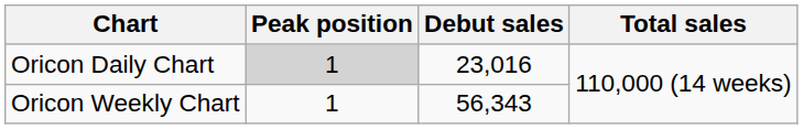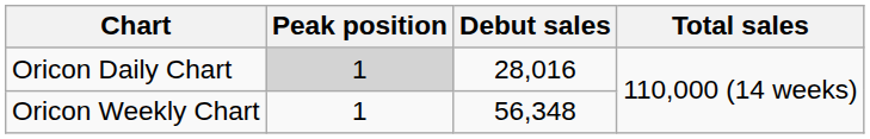 <table class="wikitable">
 <tr>
 <th>Chart</th>
 <th>Peak position</th>
 <th>Debut sales</th>
 <th>Total sales</th>
 </tr>
 <tr>
 <td>Oricon Daily Chart</td>
 <td style="background: lightgrey; text-align:center;">1</td>
-<td style="text-align:center;">23,016</td>
+<td style="text-align:center;">28,016</td>
 <td rowspan="2" style="text-align:center;">110,000 (14 weeks)</td>
 </tr>
 <tr>
 <td>Oricon Weekly Chart</td>
 <td style="text-align:center;">1</td>
-<td style="text-align:center;">56,343<br></td>
+<td style="text-align:center;">56,348<br></td>
 </tr>
 </table>
